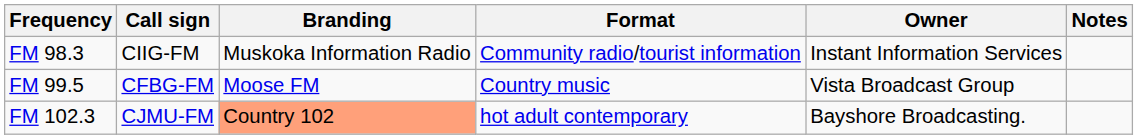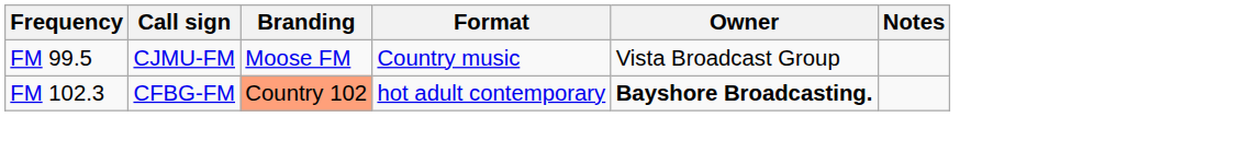 <table class="wikitable sortable">
 <tr>
 <th>Frequency</th>
 <th>Call sign</th>
 <th>Branding</th>
 <th>Format</th>
 <th>Owner</th>
 <th>Notes</th>
 </tr>
 <tr>
-<td><a href='#'>FM</a> 98.3</td>
-<td>CIIG-FM</td>
-<td>Muskoka Information Radio</td>
-<td><a href='#'>Community radio</a>/<a href='#'>tourist information</a></td>
-<td>Instant Information Services</td>
-<td></td>
-</tr>
-<tr>
 <td><a href='#'>FM</a> 99.5</td>
-<td><a href='#'>CFBG-FM</a></td>
+<td><a href='#'>CJMU-FM</a></td>
 <td><a href='#'>Moose FM</a></td>
 <td><a href='#'>Country music</a></td>
 <td>Vista Broadcast Group</td>
 <td></td>
 </tr>
 <tr>
 <td><a href='#'>FM</a> 102.3</td>
-<td><a href='#'>CJMU-FM</a></td>
+<td><a href='#'>CFBG-FM</a></td>
 <td style="background: lightsalmon;">Country 102</td>
 <td><a href='#'>hot adult contemporary</a></td>
-<td>Bayshore Broadcasting.</td>
+<td><strong>Bayshore Broadcasting.</strong></td>
 <td></td>
 </tr>
 </table>
